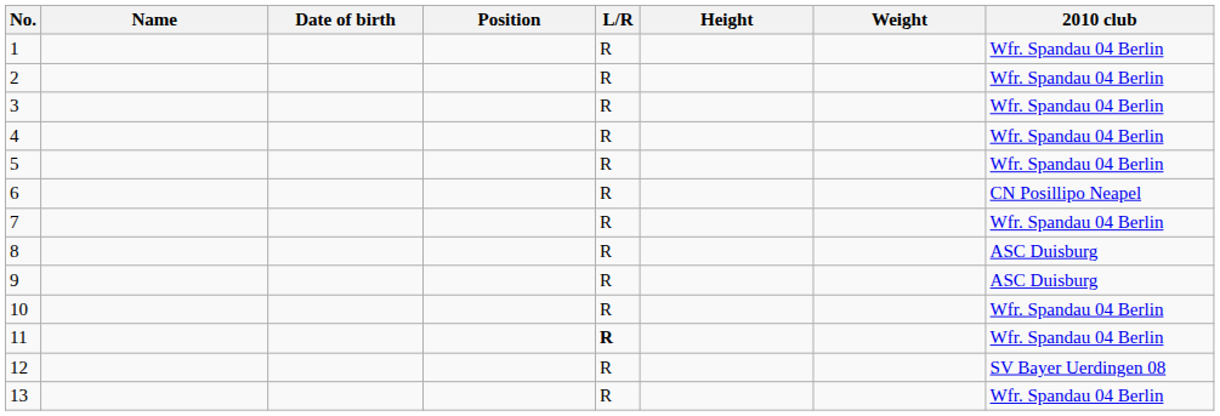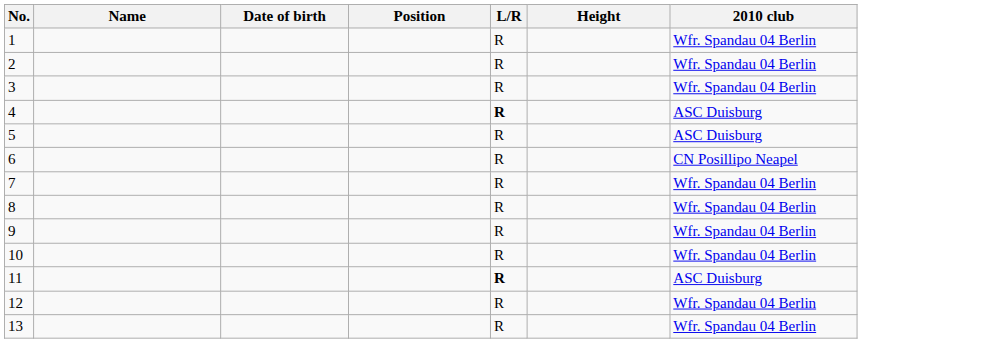 <table class=wikitable sortable style=font-size:100%; text-align:center;>
 <tr>
 <th>No.</th>
 <th style=width:12em>Name</th>
 <th style=width:8em>Date of birth</th>
 <th style=width:9em>Position</th>
 <th style=width:2em>L/R</th>
 <th style=width:9em>Height</th>
-<th style=width:9em>Weight</th>
 <th style=width:12em>2010 club</th>
 </tr>
 <tr>
 <td>1</td>
 <td align=left></td>
 <td></td>
 <td></td>
 <td>R</td>
-<td></td>
 <td></td>
 <td><a href='#'>Wfr. Spandau 04 Berlin</a></td>
 </tr>
 <tr>
 <td>2</td>
 <td align=left></td>
 <td></td>
 <td></td>
 <td>R</td>
 <td></td>
-<td></td>
 <td><a href='#'>Wfr. Spandau 04 Berlin</a></td>
 </tr>
 <tr>
 <td>3</td>
 <td align=left></td>
 <td></td>
 <td></td>
 <td>R</td>
 <td></td>
-<td></td>
 <td><a href='#'>Wfr. Spandau 04 Berlin</a></td>
 </tr>
 <tr>
 <td>4</td>
 <td align=left></td>
 <td></td>
 <td></td>
-<td>R</td>
+<td><strong>R</strong></td>
 <td></td>
-<td></td>
-<td><a href='#'>Wfr. Spandau 04 Berlin</a></td>
+<td><a href='#'>ASC Duisburg</a></td>
 </tr>
 <tr>
 <td>5</td>
 <td align=left></td>
 <td></td>
 <td></td>
 <td>R</td>
 <td></td>
-<td></td>
-<td><a href='#'>Wfr. Spandau 04 Berlin</a></td>
+<td><a href='#'>ASC Duisburg</a></td>
 </tr>
 <tr>
 <td>6</td>
 <td align=left></td>
 <td></td>
 <td></td>
 <td>R</td>
-<td></td>
 <td></td>
 <td><a href='#'>CN Posillipo Neapel</a></td>
 </tr>
 <tr>
 <td>7</td>
 <td align=left></td>
 <td></td>
 <td></td>
 <td>R</td>
 <td></td>
-<td></td>
 <td><a href='#'>Wfr. Spandau 04 Berlin</a></td>
 </tr>
 <tr>
 <td>8</td>
 <td align=left></td>
 <td></td>
 <td></td>
 <td>R</td>
 <td></td>
-<td></td>
-<td><a href='#'>ASC Duisburg</a></td>
+<td><a href='#'>Wfr. Spandau 04 Berlin</a></td>
 </tr>
 <tr>
 <td>9</td>
 <td align=left></td>
 <td></td>
 <td></td>
 <td>R</td>
 <td></td>
-<td></td>
-<td><a href='#'>ASC Duisburg</a></td>
+<td><a href='#'>Wfr. Spandau 04 Berlin</a></td>
 </tr>
 <tr>
 <td>10</td>
 <td align=left></td>
 <td></td>
 <td></td>
 <td>R</td>
-<td></td>
 <td></td>
 <td><a href='#'>Wfr. Spandau 04 Berlin</a></td>
 </tr>
 <tr>
 <td>11</td>
 <td align=left></td>
 <td></td>
 <td></td>
 <td><strong>R</strong></td>
 <td></td>
-<td></td>
-<td><a href='#'>Wfr. Spandau 04 Berlin</a></td>
+<td><a href='#'>ASC Duisburg</a></td>
 </tr>
 <tr>
 <td>12</td>
 <td align=left></td>
 <td></td>
 <td></td>
 <td>R</td>
 <td></td>
-<td></td>
-<td><a href='#'>SV Bayer Uerdingen 08</a></td>
+<td><a href='#'>Wfr. Spandau 04 Berlin</a></td>
 </tr>
 <tr>
 <td>13</td>
 <td align=left></td>
 <td></td>
 <td></td>
 <td>R</td>
 <td></td>
-<td></td>
 <td><a href='#'>Wfr. Spandau 04 Berlin</a></td>
 </tr>
 </table>
